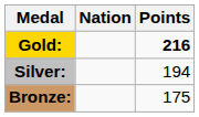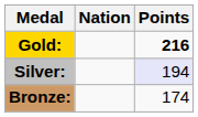 <table class="wikitable">
 <tr>
 <th>Medal</th>
 <th>Nation</th>
 <th>Points</th>
 </tr>
 <tr>
 <td style="text-align:center;background-color:gold;"><strong>Gold:</strong></td>
 <td><strong></strong></td>
 <td align="right"><strong>216</strong></td>
 </tr>
 <tr>
 <td style="text-align:center;background-color:silver;"><strong>Silver:</strong></td>
 <td></td>
-<td align="right">194</td>
+<td align="right" style="background: lavender;">194</td>
 </tr>
 <tr>
 <td style="text-align:center;background-color:#CC9966;"><strong>Bronze:</strong></td>
 <td></td>
-<td align="right">175</td>
+<td align="right">174</td>
 </tr>
 </table>
